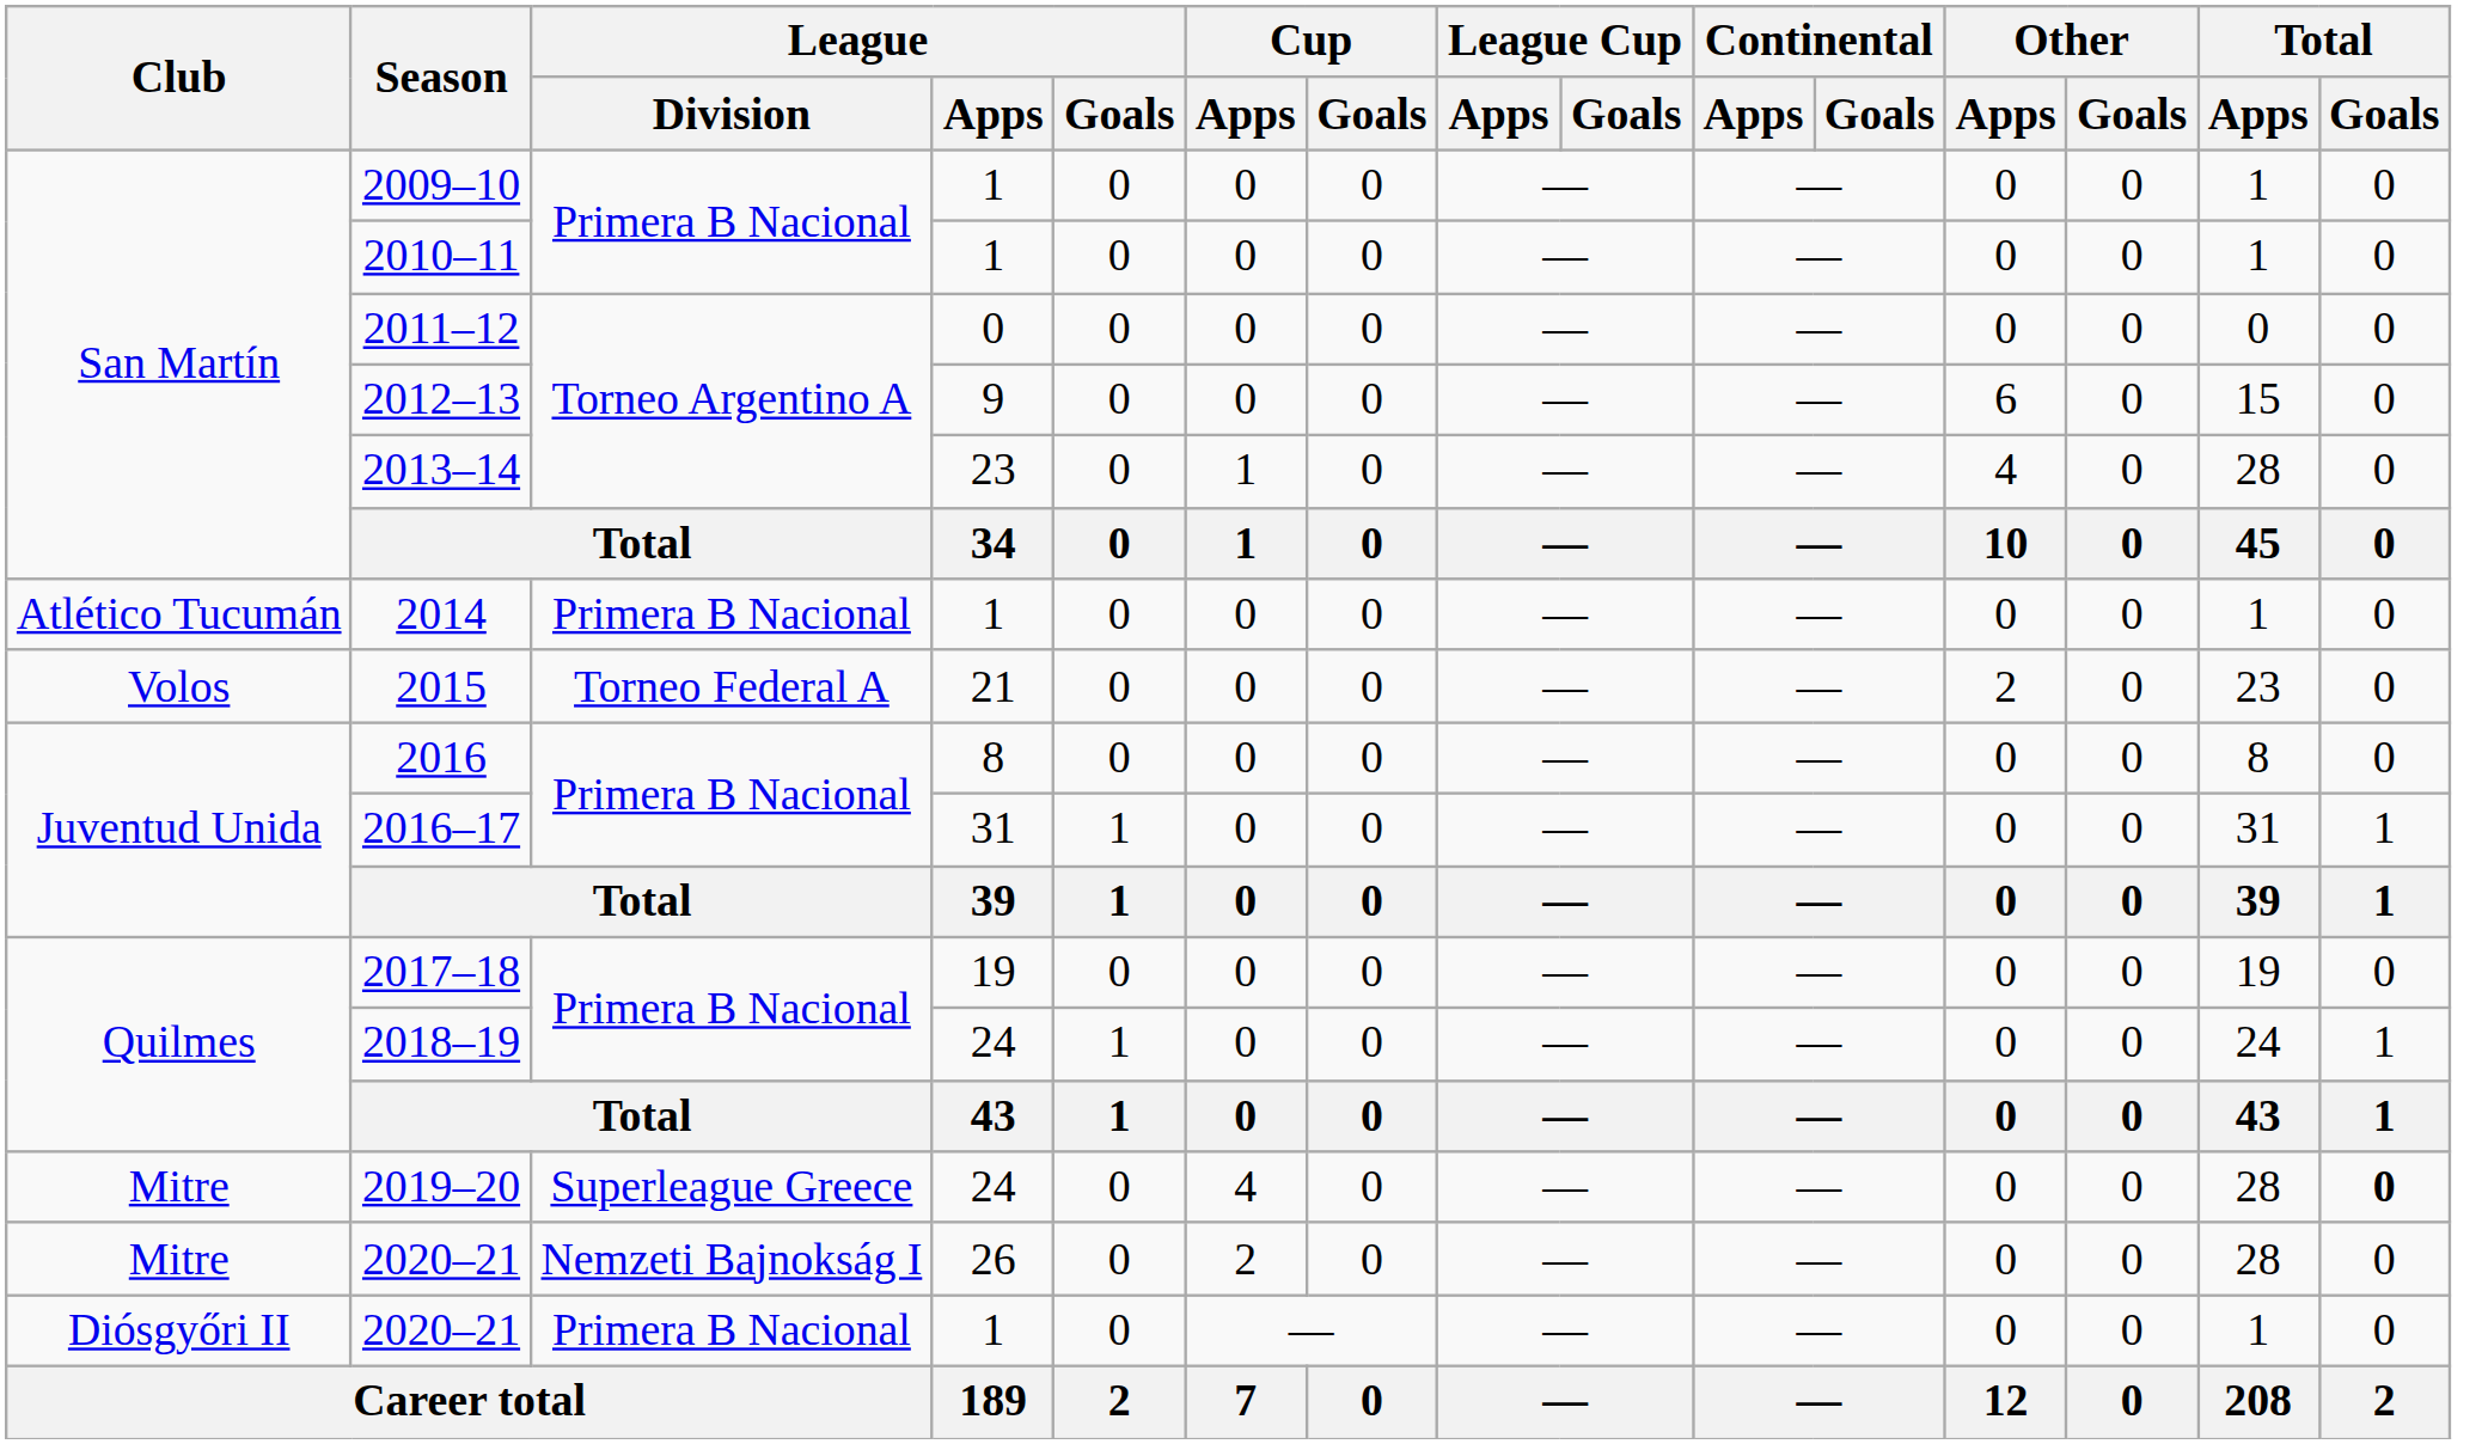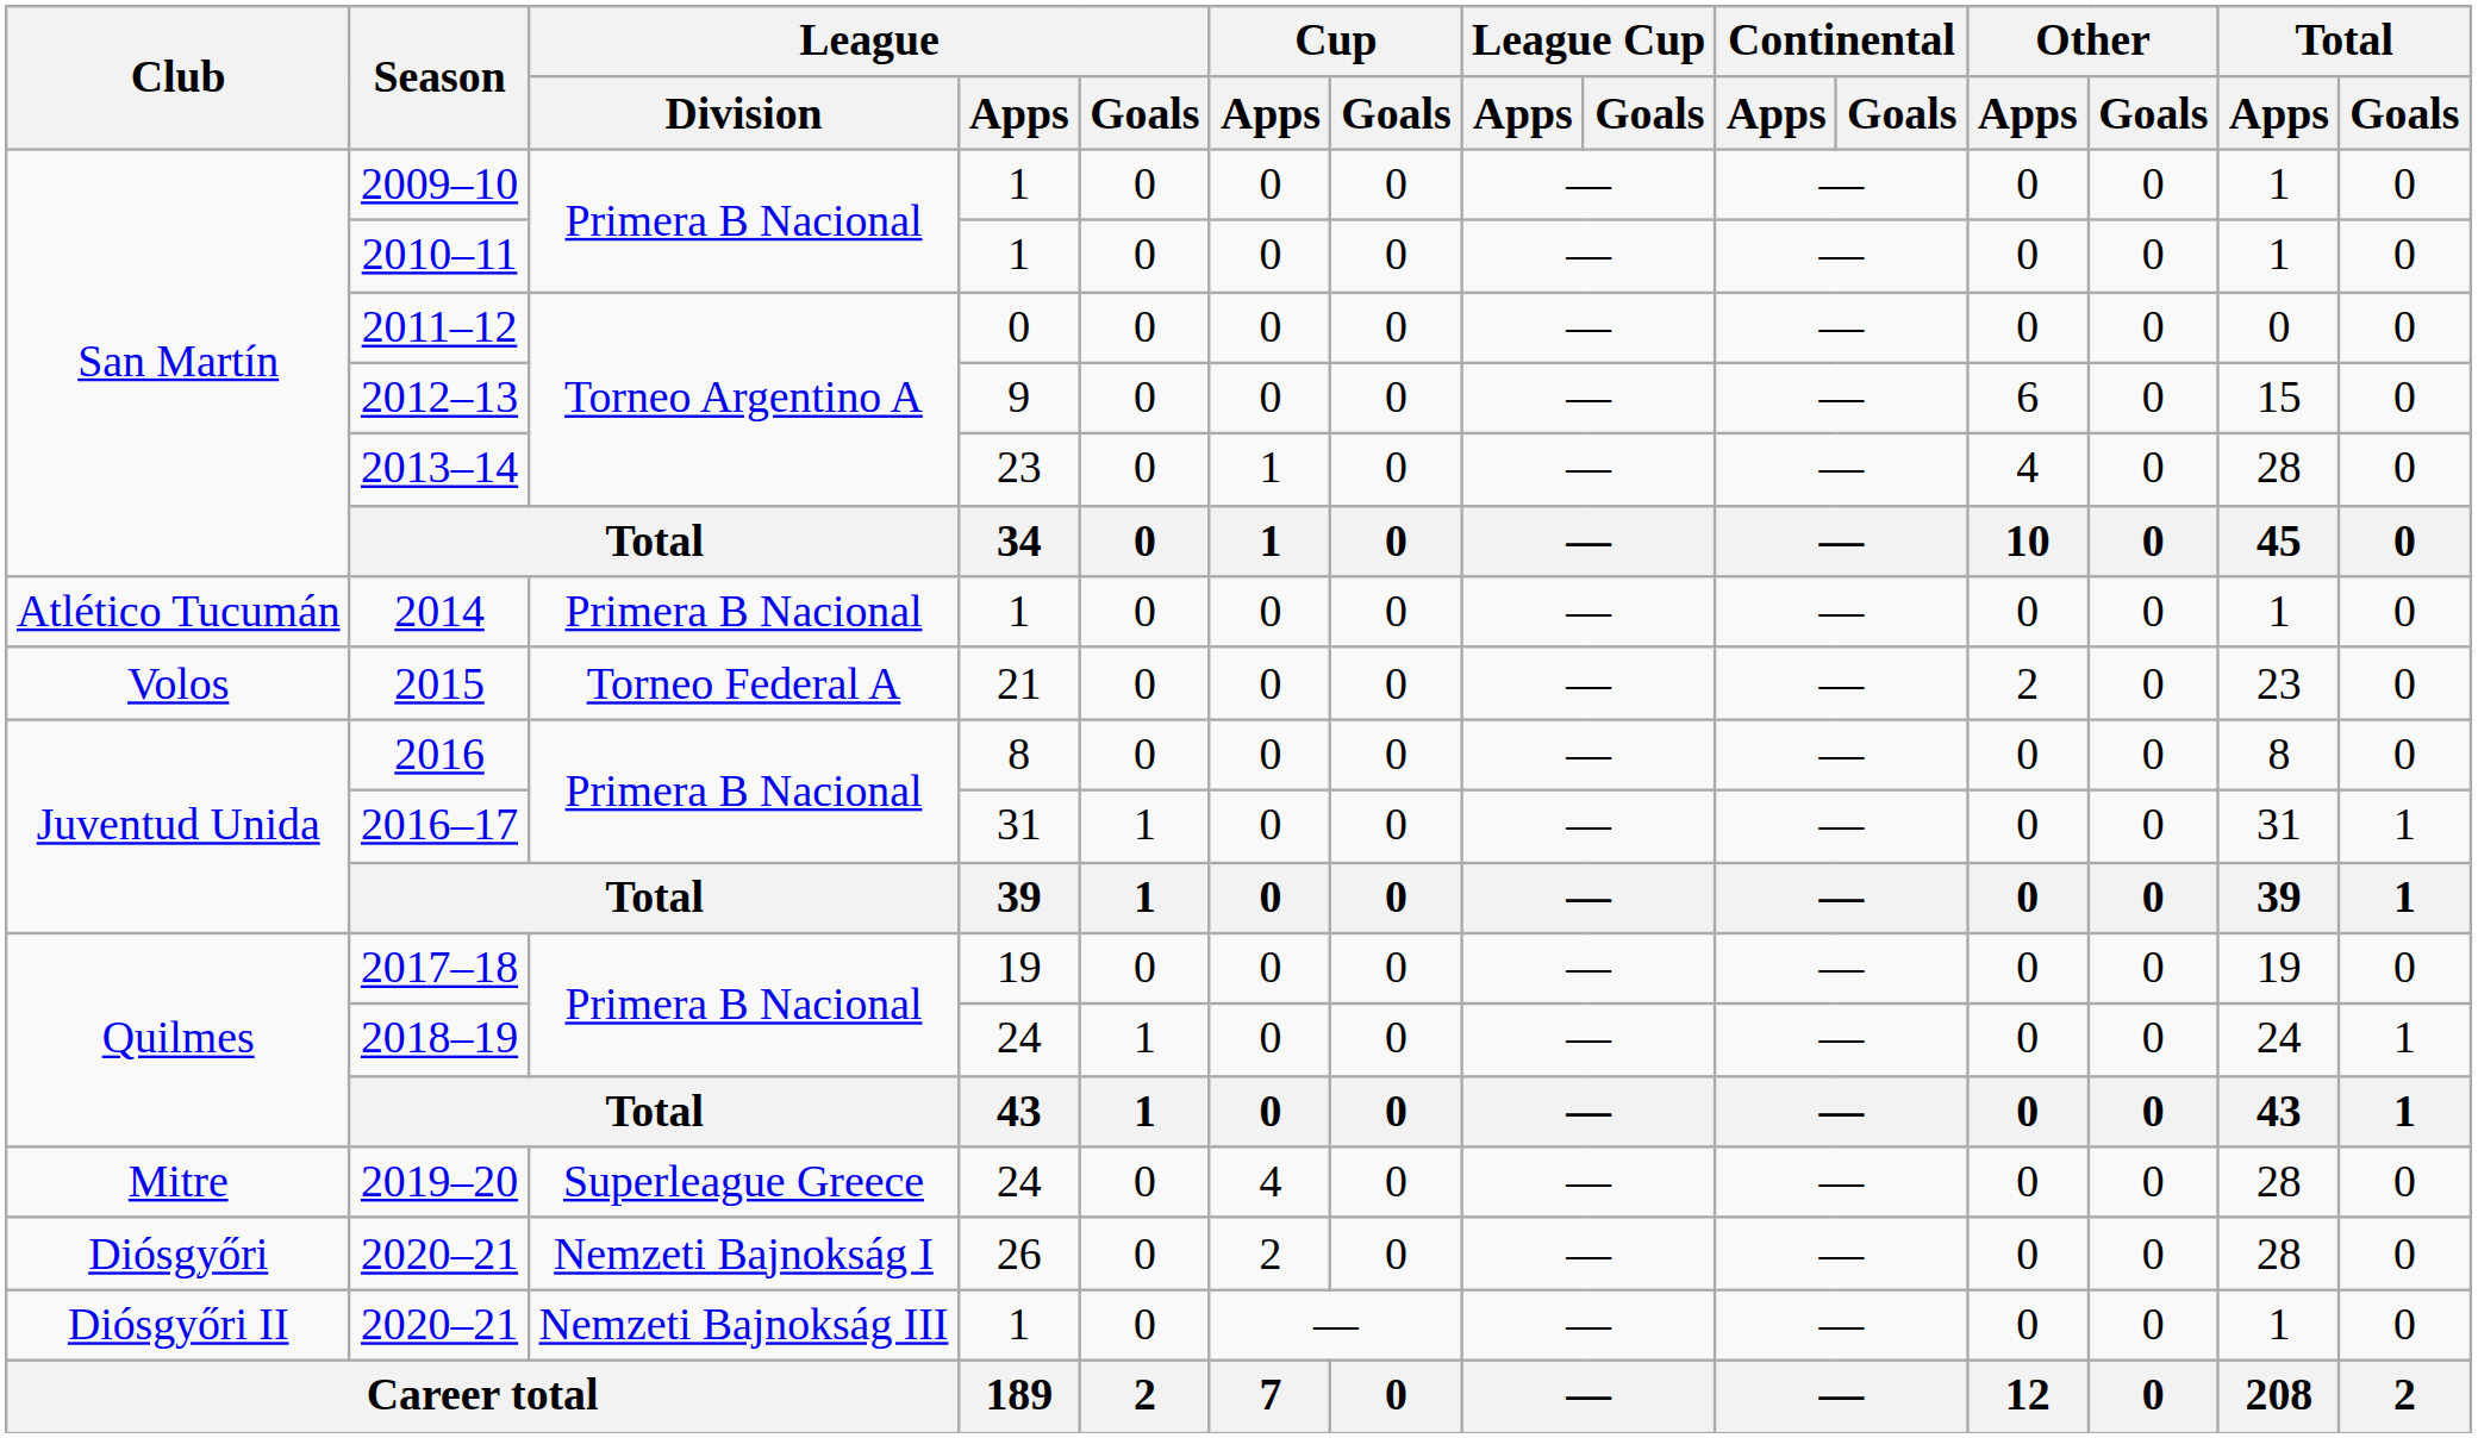 <table class="wikitable" style="text-align:center">
 <tr>
 <th rowspan="2">Club</th>
 <th rowspan="2">Season</th>
 <th colspan="3">League</th>
 <th colspan="2">Cup</th>
 <th colspan="2">League Cup</th>
 <th colspan="2">Continental</th>
 <th colspan="2">Other</th>
 <th colspan="2">Total</th>
 </tr>
 <tr>
 <th>Division</th>
 <th>Apps</th>
 <th>Goals</th>
 <th>Apps</th>
 <th>Goals</th>
 <th>Apps</th>
 <th>Goals</th>
 <th>Apps</th>
 <th>Goals</th>
 <th>Apps</th>
 <th>Goals</th>
 <th>Apps</th>
 <th>Goals</th>
 </tr>
 <tr>
 <td rowspan="6"><a href='#'>San Martín</a></td>
 <td><a href='#'>2009–10</a></td>
 <td rowspan="2"><a href='#'>Primera B Nacional</a></td>
 <td>1</td>
 <td>0</td>
 <td>0</td>
 <td>0</td>
 <td colspan="2">—</td>
 <td colspan="2">—</td>
 <td>0</td>
 <td>0</td>
 <td>1</td>
 <td>0</td>
 </tr>
 <tr>
 <td><a href='#'>2010–11</a></td>
 <td>1</td>
 <td>0</td>
 <td>0</td>
 <td>0</td>
 <td colspan="2">—</td>
 <td colspan="2">—</td>
 <td>0</td>
 <td>0</td>
 <td>1</td>
 <td>0</td>
 </tr>
 <tr>
 <td><a href='#'>2011–12</a></td>
 <td rowspan="3"><a href='#'>Torneo Argentino A</a></td>
 <td>0</td>
 <td>0</td>
 <td>0</td>
 <td>0</td>
 <td colspan="2">—</td>
 <td colspan="2">—</td>
 <td>0</td>
 <td>0</td>
 <td>0</td>
 <td>0</td>
 </tr>
 <tr>
 <td><a href='#'>2012–13</a></td>
 <td>9</td>
 <td>0</td>
 <td>0</td>
 <td>0</td>
 <td colspan="2">—</td>
 <td colspan="2">—</td>
 <td>6</td>
 <td>0</td>
 <td>15</td>
 <td>0</td>
 </tr>
 <tr>
 <td><a href='#'>2013–14</a></td>
 <td>23</td>
 <td>0</td>
 <td>1</td>
 <td>0</td>
 <td colspan="2">—</td>
 <td colspan="2">—</td>
 <td>4</td>
 <td>0</td>
 <td>28</td>
 <td>0</td>
 </tr>
 <tr>
 <th colspan="2">Total</th>
 <th>34</th>
 <th>0</th>
 <th>1</th>
 <th>0</th>
 <th colspan="2">—</th>
 <th colspan="2">—</th>
 <th>10</th>
 <th>0</th>
 <th>45</th>
 <th>0</th>
 </tr>
 <tr>
 <td rowspan="1"><a href='#'>Atlético Tucumán</a></td>
 <td><a href='#'>2014</a></td>
 <td rowspan="1"><a href='#'>Primera B Nacional</a></td>
 <td>1</td>
 <td>0</td>
 <td>0</td>
 <td>0</td>
 <td colspan="2">—</td>
 <td colspan="2">—</td>
 <td>0</td>
 <td>0</td>
 <td>1</td>
 <td>0</td>
 </tr>
 <tr>
 <td rowspan="1"><a href='#'>Volos</a></td>
 <td><a href='#'>2015</a></td>
 <td rowspan="1"><a href='#'>Torneo Federal A</a></td>
 <td>21</td>
 <td>0</td>
 <td>0</td>
 <td>0</td>
 <td colspan="2">—</td>
 <td colspan="2">—</td>
 <td>2</td>
 <td>0</td>
 <td>23</td>
 <td>0</td>
 </tr>
 <tr>
 <td rowspan="3"><a href='#'>Juventud Unida</a></td>
 <td><a href='#'>2016</a></td>
 <td rowspan="2"><a href='#'>Primera B Nacional</a></td>
 <td>8</td>
 <td>0</td>
 <td>0</td>
 <td>0</td>
 <td colspan="2">—</td>
 <td colspan="2">—</td>
 <td>0</td>
 <td>0</td>
 <td>8</td>
 <td>0</td>
 </tr>
 <tr>
 <td><a href='#'>2016–17</a></td>
 <td>31</td>
 <td>1</td>
 <td>0</td>
 <td>0</td>
 <td colspan="2">—</td>
 <td colspan="2">—</td>
 <td>0</td>
 <td>0</td>
 <td>31</td>
 <td>1</td>
 </tr>
 <tr>
 <th colspan="2">Total</th>
 <th>39</th>
 <th>1</th>
 <th>0</th>
 <th>0</th>
 <th colspan="2">—</th>
 <th colspan="2">—</th>
 <th>0</th>
 <th>0</th>
 <th>39</th>
 <th>1</th>
 </tr>
 <tr>
 <td rowspan="3"><a href='#'>Quilmes</a></td>
 <td><a href='#'>2017–18</a></td>
 <td rowspan="2"><a href='#'>Primera B Nacional</a></td>
 <td>19</td>
 <td>0</td>
 <td>0</td>
 <td>0</td>
 <td colspan="2">—</td>
 <td colspan="2">—</td>
 <td>0</td>
 <td>0</td>
 <td>19</td>
 <td>0</td>
 </tr>
 <tr>
 <td><a href='#'>2018–19</a></td>
 <td>24</td>
 <td>1</td>
 <td>0</td>
 <td>0</td>
 <td colspan="2">—</td>
 <td colspan="2">—</td>
 <td>0</td>
 <td>0</td>
 <td>24</td>
 <td>1</td>
 </tr>
 <tr>
 <th colspan="2">Total</th>
 <th>43</th>
 <th>1</th>
 <th>0</th>
 <th>0</th>
 <th colspan="2">—</th>
 <th colspan="2">—</th>
 <th>0</th>
 <th>0</th>
 <th>43</th>
 <th>1</th>
 </tr>
 <tr>
 <td rowspan="1"><a href='#'>Mitre</a></td>
 <td><a href='#'>2019–20</a></td>
 <td rowspan="1"><a href='#'>Superleague Greece</a></td>
 <td>24</td>
 <td>0</td>
 <td>4</td>
 <td>0</td>
 <td colspan="2">—</td>
 <td colspan="2">—</td>
 <td>0</td>
 <td>0</td>
 <td>28</td>
-<td><strong>0</strong></td>
+<td>0</td>
 </tr>
 <tr>
-<td rowspan="1"><a href='#'>Mitre</a></td>
+<td rowspan="1"><a href='#'>Diósgyőri</a></td>
 <td><a href='#'>2020–21</a></td>
 <td rowspan="1"><a href='#'>Nemzeti Bajnokság I</a></td>
 <td>26</td>
 <td>0</td>
 <td>2</td>
 <td>0</td>
 <td colspan="2">—</td>
 <td colspan="2">—</td>
 <td>0</td>
 <td>0</td>
 <td>28</td>
 <td>0</td>
 </tr>
 <tr>
 <td rowspan="1"><a href='#'>Diósgyőri II</a></td>
 <td><a href='#'>2020–21</a></td>
-<td rowspan="1"><a href='#'>Primera B Nacional</a></td>
+<td rowspan="1"><a href='#'>Nemzeti Bajnokság III</a></td>
 <td>1</td>
 <td>0</td>
 <td colspan="2">—</td>
 <td colspan="2">—</td>
 <td colspan="2">—</td>
 <td>0</td>
 <td>0</td>
 <td>1</td>
 <td>0</td>
 </tr>
 <tr>
 <th colspan="3">Career total</th>
 <th>189</th>
 <th>2</th>
 <th>7</th>
 <th>0</th>
 <th colspan="2">—</th>
 <th colspan="2">—</th>
 <th>12</th>
 <th>0</th>
 <th>208</th>
 <th>2</th>
 </tr>
 </table>
